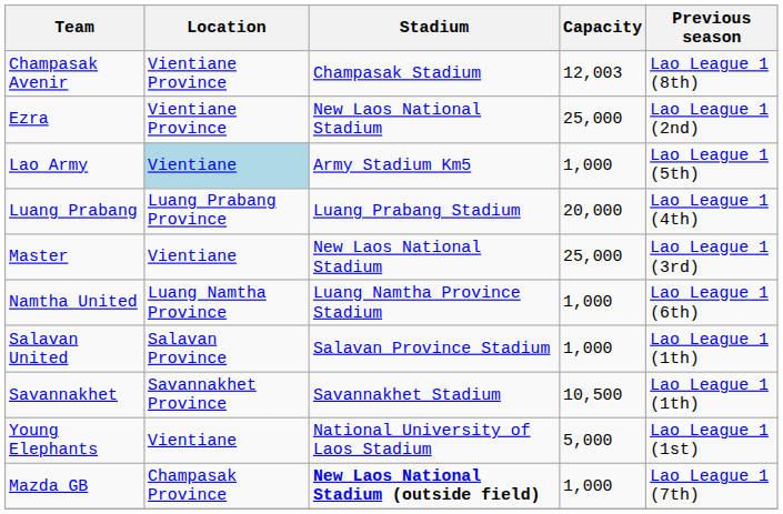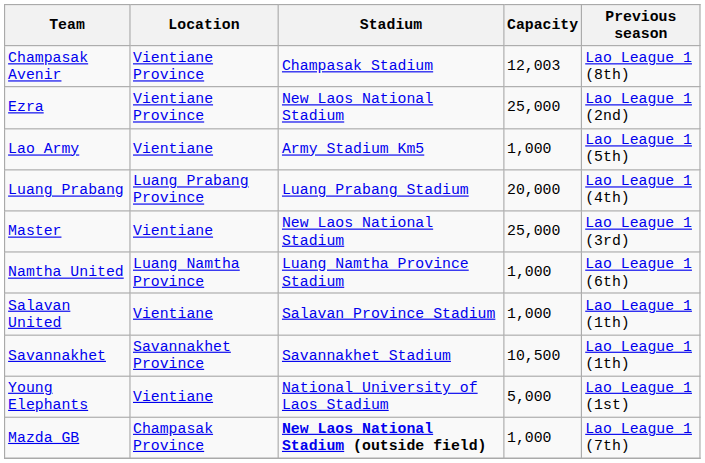 <table class="wikitable sortable">
 <tr>
 <th>Team</th>
 <th>Location</th>
 <th>Stadium</th>
 <th>Capacity</th>
 <th>Previous season</th>
 </tr>
 <tr>
 <td><a href='#'>Champasak Avenir</a></td>
 <td><a href='#'>Vientiane Province</a></td>
 <td><a href='#'>Champasak Stadium</a></td>
 <td>12,003</td>
 <td><a href='#'>Lao League 1</a> (8th)</td>
 </tr>
 <tr>
 <td><a href='#'>Ezra</a></td>
 <td><a href='#'>Vientiane Province</a></td>
 <td><a href='#'>New Laos National Stadium</a></td>
 <td>25,000</td>
 <td><a href='#'>Lao League 1</a> (2nd)</td>
 </tr>
 <tr>
 <td><a href='#'>Lao Army</a></td>
-<td style="background: lightblue;"><a href='#'>Vientiane</a></td>
+<td><a href='#'>Vientiane</a></td>
 <td><a href='#'>Army Stadium Km5</a></td>
 <td>1,000</td>
 <td><a href='#'>Lao League 1</a> (5th)</td>
 </tr>
 <tr>
 <td><a href='#'>Luang Prabang</a></td>
 <td><a href='#'>Luang Prabang Province</a></td>
 <td><a href='#'>Luang Prabang Stadium</a></td>
 <td>20,000</td>
 <td><a href='#'>Lao League 1</a> (4th)</td>
 </tr>
 <tr>
 <td><a href='#'>Master</a></td>
 <td><a href='#'>Vientiane</a></td>
 <td><a href='#'>New Laos National Stadium</a></td>
 <td>25,000</td>
 <td><a href='#'>Lao League 1</a> (3rd)</td>
 </tr>
 <tr>
 <td><a href='#'>Namtha United</a></td>
 <td><a href='#'>Luang Namtha Province</a></td>
 <td><a href='#'>Luang Namtha Province Stadium</a></td>
 <td>1,000</td>
 <td><a href='#'>Lao League 1</a> (6th)</td>
 </tr>
 <tr>
 <td><a href='#'>Salavan United</a></td>
-<td><a href='#'>Salavan Province</a></td>
+<td><a href='#'>Vientiane</a></td>
 <td><a href='#'>Salavan Province Stadium</a></td>
 <td>1,000</td>
 <td><a href='#'>Lao League 1</a> (1th)</td>
 </tr>
 <tr>
 <td><a href='#'>Savannakhet</a></td>
 <td><a href='#'>Savannakhet Province</a></td>
 <td><a href='#'>Savannakhet Stadium</a></td>
 <td>10,500</td>
 <td><a href='#'>Lao League 1</a> (1th)</td>
 </tr>
 <tr>
 <td><a href='#'>Young Elephants</a></td>
 <td><a href='#'>Vientiane</a></td>
 <td><a href='#'>National University of Laos Stadium</a></td>
 <td>5,000</td>
 <td><a href='#'>Lao League 1</a> (1st)</td>
 </tr>
 <tr>
 <td><a href='#'>Mazda GB</a></td>
 <td><a href='#'>Champasak Province</a></td>
 <td><strong><a href='#'>New Laos National Stadium</a> (outside field)</strong></td>
 <td>1,000</td>
 <td><a href='#'>Lao League 1</a> (7th)</td>
 </tr>
 <tr>
 </tr>
 </table>
